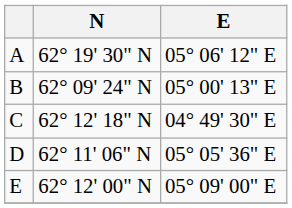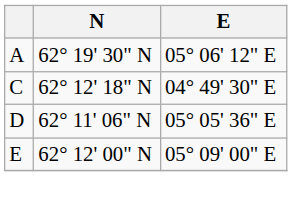 <table class="wikitable" align=right>
 <tr>
 <th scope="col" width="15px"></th>
 <th scope="col" width="90px">N</th>
 <th scope="col" width="90px">E</th>
 </tr>
 <tr>
 <td>A</td>
 <td>62° 19' 30" N</td>
 <td>05° 06' 12" E</td>
-</tr>
-<tr>
-<td>B</td>
-<td>62° 09' 24" N</td>
-<td>05° 00' 13" E</td>
 </tr>
 <tr>
 <td>C</td>
 <td>62° 12' 18" N</td>
 <td>04° 49' 30" E</td>
 </tr>
 <tr>
 <td>D</td>
 <td>62° 11' 06" N</td>
 <td>05° 05' 36" E</td>
 </tr>
 <tr>
 <td>E</td>
 <td>62° 12' 00" N</td>
 <td>05° 09' 00" E</td>
 </tr>
 <tr>
 </tr>
 </table>
